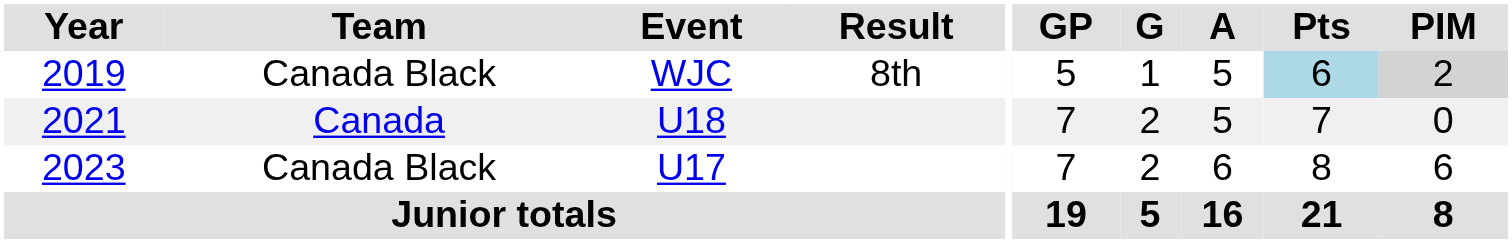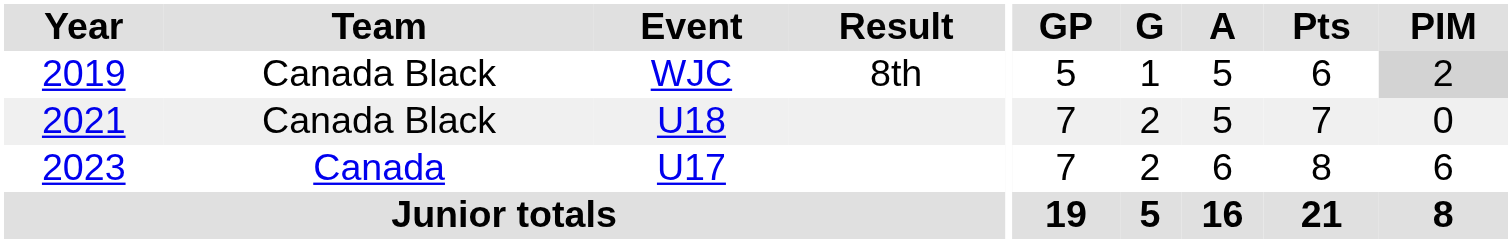 <table border="0" cellpadding="1" cellspacing="0" ID="Table3" style="text-align:center; width:40em">
 <tr bgcolor="#e0e0e0">
 <th>Year</th>
 <th>Team</th>
 <th>Event</th>
 <th>Result</th>
 <th rowspan="99" bgcolor="#ffffff"></th>
 <th>GP</th>
 <th>G</th>
 <th>A</th>
 <th>Pts</th>
 <th>PIM</th>
 </tr>
 <tr>
 <td><a href='#'>2019</a></td>
 <td>Canada Black</td>
 <td><a href='#'>WJC</a></td>
 <td>8th</td>
 <td>5</td>
 <td>1</td>
 <td>5</td>
-<td style="background: lightblue;">6</td>
+<td>6</td>
 <td style="background: lightgrey;">2</td>
 </tr>
 <tr bgcolor="#f0f0f0">
 <td><a href='#'>2021</a></td>
-<td><a href='#'>Canada</a></td>
+<td>Canada Black</td>
 <td><a href='#'>U18</a></td>
 <td></td>
 <td>7</td>
 <td>2</td>
 <td>5</td>
 <td>7</td>
 <td>0</td>
 </tr>
 <tr>
 <td><a href='#'>2023</a></td>
-<td>Canada Black</td>
+<td><a href='#'>Canada</a></td>
 <td><a href='#'>U17</a></td>
 <td></td>
 <td>7</td>
 <td>2</td>
 <td>6</td>
 <td>8</td>
 <td>6</td>
 </tr>
 <tr bgcolor="#e0e0e0">
 <th colspan="4">Junior totals</th>
 <th>19</th>
 <th>5</th>
 <th>16</th>
 <th>21</th>
 <th>8</th>
 </tr>
 </table>
